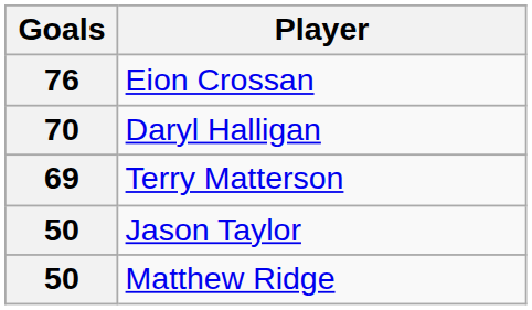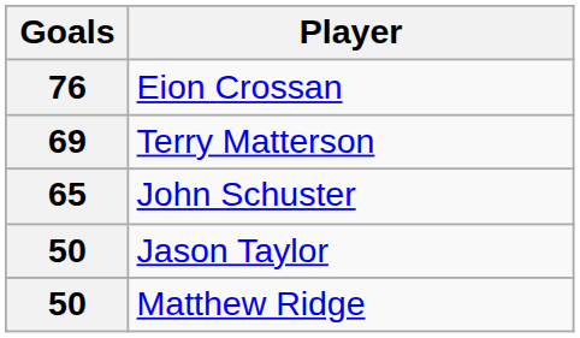 <table class="wikitable" style="text-align:left;">
 <tr>
 <th width=50>Goals</th>
 <th width=200>Player</th>
 </tr>
 <tr>
 <th>76</th>
 <td> <a href='#'>Eion Crossan</a></td>
 </tr>
 <tr>
-<th>70</th>
-<td> <a href='#'>Daryl Halligan</a></td>
+<th>69</th>
+<td> <a href='#'>Terry Matterson</a></td>
 </tr>
 <tr>
-<th>69</th>
-<td> <a href='#'>Terry Matterson</a></td>
+<th>65</th>
+<td> <a href='#'>John Schuster</a></td>
 </tr>
 <tr>
 <th>50</th>
 <td> <a href='#'>Jason Taylor</a></td>
 </tr>
 <tr>
 <th>50</th>
 <td> <a href='#'>Matthew Ridge</a></td>
 </tr>
 </table>
